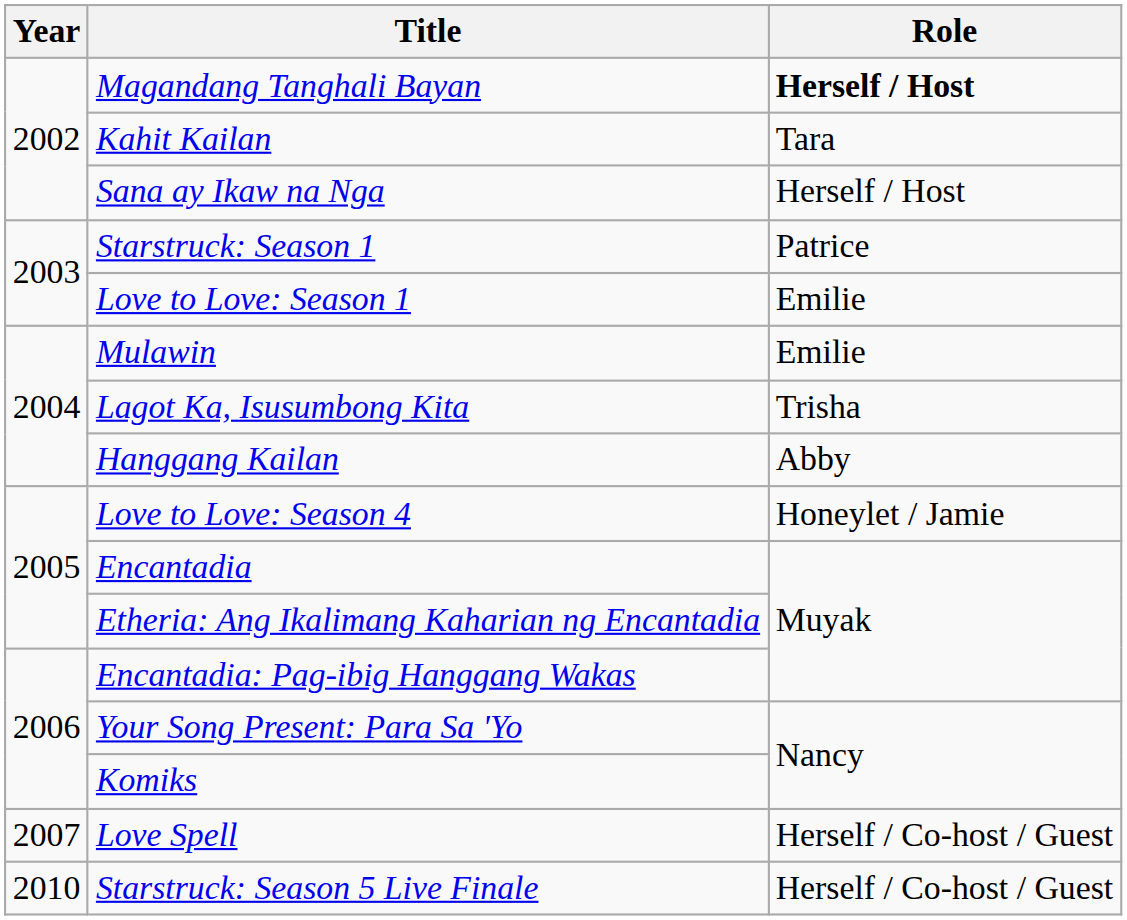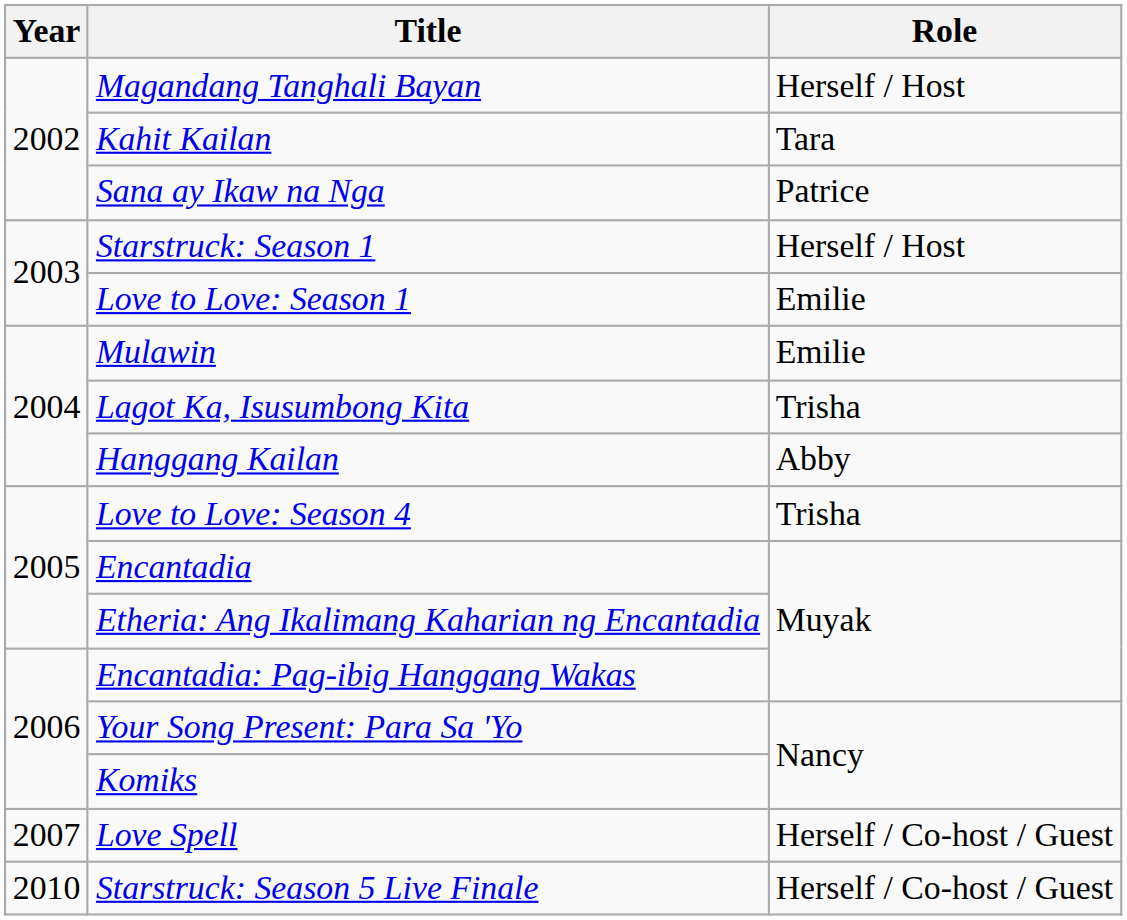 <table class="wikitable sortable">
 <tr>
 <th>Year</th>
 <th>Title</th>
 <th>Role</th>
 </tr>
 <tr>
 <td rowspan=3>2002</td>
 <td><em><a href='#'>Magandang Tanghali Bayan</a></em></td>
-<td><strong>Herself / Host</strong></td>
+<td>Herself / Host</td>
 </tr>
 <tr>
 <td><em><a href='#'>Kahit Kailan</a></em></td>
 <td>Tara</td>
 </tr>
 <tr>
 <td><em><a href='#'>Sana ay Ikaw na Nga</a></em></td>
-<td>Herself / Host</td>
+<td>Patrice</td>
 </tr>
 <tr>
 <td rowspan="2">2003</td>
 <td><em><a href='#'>Starstruck: Season 1</a></em></td>
-<td>Patrice</td>
+<td>Herself / Host</td>
 </tr>
 <tr>
 <td><em><a href='#'>Love to Love: Season 1</a></em></td>
 <td>Emilie</td>
 </tr>
 <tr>
 <td rowspan="3">2004</td>
 <td><em><a href='#'>Mulawin</a></em></td>
 <td>Emilie</td>
 </tr>
 <tr>
 <td><em><a href='#'>Lagot Ka, Isusumbong Kita</a></em></td>
 <td>Trisha</td>
 </tr>
 <tr>
 <td><em><a href='#'>Hanggang Kailan</a></em></td>
 <td>Abby</td>
 </tr>
 <tr>
 <td rowspan=3>2005</td>
 <td><em><a href='#'>Love to Love: Season 4</a></em></td>
-<td>Honeylet / Jamie</td>
+<td>Trisha</td>
 </tr>
 <tr>
 <td><em><a href='#'>Encantadia</a></em></td>
 <td rowspan=3>Muyak</td>
 </tr>
 <tr>
 <td><em><a href='#'>Etheria: Ang Ikalimang Kaharian ng Encantadia</a></em></td>
 </tr>
 <tr>
 <td rowspan=3>2006</td>
 <td><em><a href='#'>Encantadia: Pag-ibig Hanggang Wakas</a></em></td>
 </tr>
 <tr>
 <td><em><a href='#'>Your Song Present: Para Sa 'Yo</a></em></td>
 <td rowspan=2>Nancy</td>
 </tr>
 <tr>
 <td><em><a href='#'>Komiks</a></em></td>
 </tr>
 <tr>
 <td>2007</td>
 <td><em><a href='#'>Love Spell</a></em></td>
 <td>Herself / Co-host / Guest</td>
 </tr>
 <tr>
 <td>2010</td>
 <td><em><a href='#'>Starstruck: Season 5 Live Finale</a></em></td>
 <td>Herself / Co-host / Guest</td>
 </tr>
 </table>
